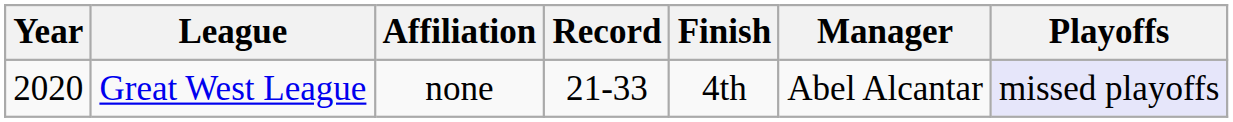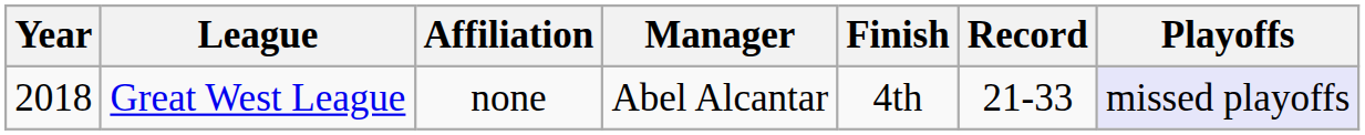 <table class="wikitable">
 <tr>
 <th>Year</th>
 <th>League</th>
 <th>Affiliation</th>
+<th>Manager</th>
+<th>Finish</th>
 <th>Record</th>
-<th>Finish</th>
-<th>Manager</th>
 <th>Playoffs</th>
 </tr>
 <tr align=center>
-<td>2020</td>
+<td>2018</td>
 <td><a href='#'>Great West League</a></td>
 <td>none</td>
+<td>Abel Alcantar</td>
+<td>4th</td>
 <td>21-33</td>
-<td>4th</td>
-<td>Abel Alcantar</td>
 <td style="background: lavender;">missed playoffs</td>
 </tr>
 </table>
